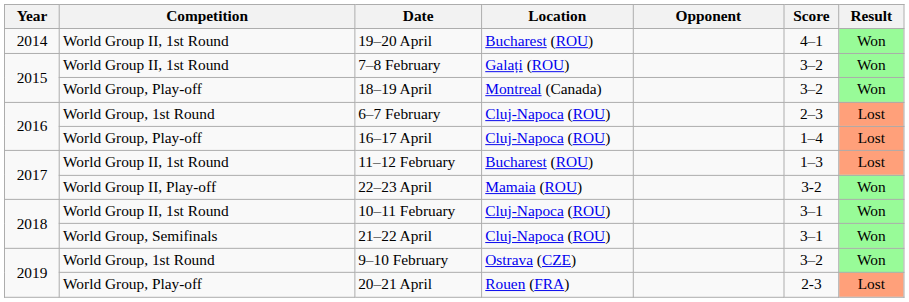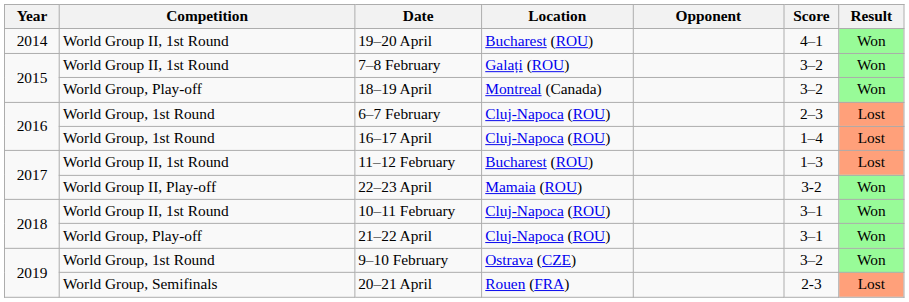 <table class="wikitable">
 <tr>
 <th style="width:50px">Year</th>
 <th style="width:300px">Competition</th>
 <th style="width:125px">Date</th>
 <th style="width:150px">Location</th>
 <th style="width:150px">Opponent</th>
 <th style="width:50px">Score</th>
 <th style="width:60px">Result</th>
 </tr>
 <tr>
 <td style="text-align:center;">2014</td>
 <td>World Group II, 1st Round</td>
 <td>19–20 April</td>
 <td><a href='#'>Bucharest</a> (<a href='#'>ROU</a>)</td>
 <td></td>
 <td style="text-align:center;">4–1</td>
 <td style="text-align:center; background:#98fb98;">Won</td>
 </tr>
 <tr>
 <td style="text-align:center;" rowspan="2">2015</td>
 <td>World Group II, 1st Round</td>
 <td>7–8 February</td>
 <td><a href='#'>Galați</a> (<a href='#'>ROU</a>)</td>
 <td></td>
 <td style="text-align:center;">3–2</td>
 <td style="text-align:center; background:#98fb98;">Won</td>
 </tr>
 <tr>
 <td>World Group, Play-off</td>
 <td>18–19 April</td>
 <td><a href='#'>Montreal</a> (Canada)</td>
 <td></td>
 <td style="text-align:center;">3–2</td>
 <td style="text-align:center; background:#98fb98;">Won</td>
 </tr>
 <tr>
 <td style="text-align:center;" rowspan="2">2016</td>
 <td>World Group, 1st Round</td>
 <td>6–7 February</td>
 <td><a href='#'>Cluj-Napoca</a> (<a href='#'>ROU</a>)</td>
 <td></td>
 <td style="text-align:center;">2–3</td>
 <td style="text-align:center; background:#ffa07a;">Lost</td>
 </tr>
 <tr>
-<td>World Group, Play-off</td>
+<td>World Group, 1st Round</td>
 <td>16–17 April</td>
 <td><a href='#'>Cluj-Napoca</a> (<a href='#'>ROU</a>)</td>
 <td></td>
 <td style="text-align:center;">1–4</td>
 <td style="text-align:center; background:#ffa07a;">Lost</td>
 </tr>
 <tr>
 <td style="text-align:center;" rowspan="2">2017</td>
 <td>World Group II, 1st Round</td>
 <td>11–12 February</td>
 <td><a href='#'>Bucharest</a> (<a href='#'>ROU</a>)</td>
 <td></td>
 <td style="text-align:center;">1–3</td>
 <td style="text-align:center; background:#ffa07a;">Lost</td>
 </tr>
 <tr>
 <td>World Group II, Play-off</td>
 <td>22–23 April</td>
 <td><a href='#'>Mamaia</a> (<a href='#'>ROU</a>)</td>
 <td></td>
 <td style="text-align:center;">3-2</td>
 <td style="text-align:center; background:#98fb98;">Won</td>
 </tr>
 <tr>
 <td style="text-align:center;" rowspan="2">2018</td>
 <td>World Group II, 1st Round</td>
 <td>10–11 February</td>
 <td><a href='#'>Cluj-Napoca</a> (<a href='#'>ROU</a>)</td>
 <td></td>
 <td style="text-align:center;">3–1</td>
 <td style="text-align:center; background:#98fb98;">Won</td>
 </tr>
 <tr>
-<td>World Group, Semifinals</td>
+<td>World Group, Play-off</td>
 <td>21–22 April</td>
 <td><a href='#'>Cluj-Napoca</a> (<a href='#'>ROU</a>)</td>
 <td></td>
 <td style="text-align:center;">3–1</td>
 <td style="text-align:center; background:#98fb98;">Won</td>
 </tr>
 <tr>
 <td style="text-align:center;" rowspan="2">2019</td>
 <td>World Group, 1st Round</td>
 <td>9–10 February</td>
 <td><a href='#'>Ostrava</a> (<a href='#'>CZE</a>)</td>
 <td></td>
 <td style="text-align:center;">3–2</td>
 <td style="text-align:center; background:#98fb98;">Won</td>
 </tr>
 <tr>
-<td>World Group, Play-off</td>
+<td>World Group, Semifinals</td>
 <td>20–21 April</td>
 <td><a href='#'>Rouen</a> (<a href='#'>FRA</a>)</td>
 <td></td>
 <td style="text-align:center;">2-3</td>
 <td style="text-align:center; background:#ffa07a;">Lost</td>
 </tr>
 </table>
